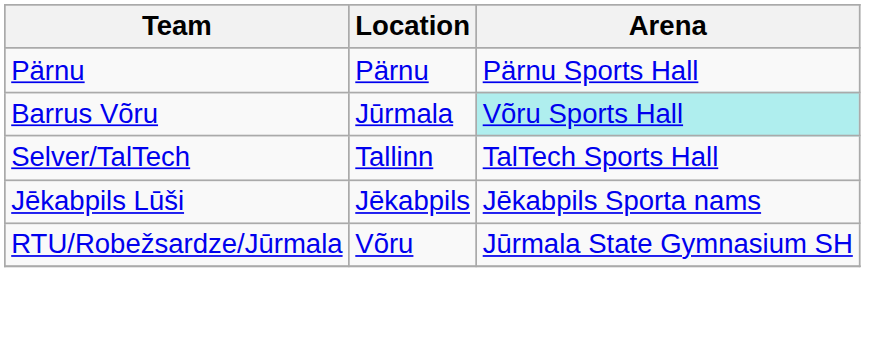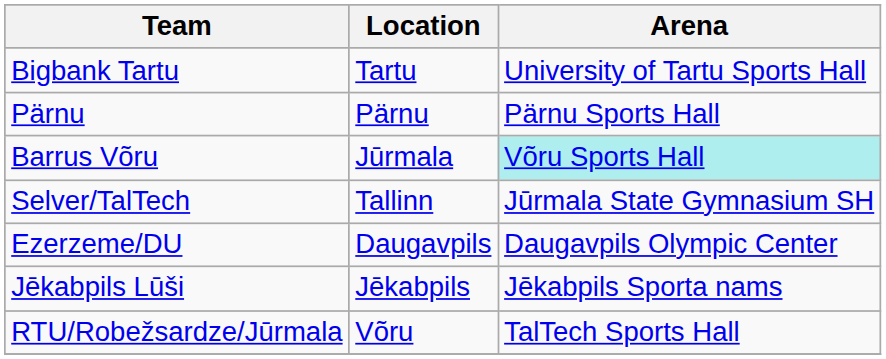 <table class="wikitable sortable">
 <tr>
 <th>Team</th>
 <th>Location</th>
 <th>Arena</th>
+</tr>
+<tr>
+<td> <a href='#'>Bigbank Tartu</a></td>
+<td><a href='#'>Tartu</a></td>
+<td><a href='#'>University of Tartu Sports Hall</a></td>
 </tr>
 <tr>
 <td> <a href='#'>Pärnu</a></td>
 <td><a href='#'>Pärnu</a></td>
 <td><a href='#'>Pärnu Sports Hall</a></td>
 </tr>
 <tr>
 <td> <a href='#'>Barrus Võru</a></td>
 <td><a href='#'>Jūrmala</a></td>
 <td style="background: paleturquoise;"><a href='#'>Võru Sports Hall</a></td>
 </tr>
 <tr>
 <td> <a href='#'>Selver/TalTech</a></td>
 <td><a href='#'>Tallinn</a></td>
-<td><a href='#'>TalTech Sports Hall</a></td>
+<td><a href='#'>Jūrmala State Gymnasium SH</a></td>
+</tr>
+<tr>
+<td> <a href='#'>Ezerzeme/DU</a></td>
+<td><a href='#'>Daugavpils</a></td>
+<td><a href='#'>Daugavpils Olympic Center</a></td>
 </tr>
 <tr>
 <td> <a href='#'>Jēkabpils Lūši</a></td>
 <td><a href='#'>Jēkabpils</a></td>
 <td><a href='#'>Jēkabpils Sporta nams</a></td>
 </tr>
 <tr>
 <td> <a href='#'>RTU/Robežsardze/Jūrmala</a></td>
 <td><a href='#'>Võru</a></td>
-<td><a href='#'>Jūrmala State Gymnasium SH</a></td>
+<td><a href='#'>TalTech Sports Hall</a></td>
 </tr>
 <tr>
 </tr>
 </table>
